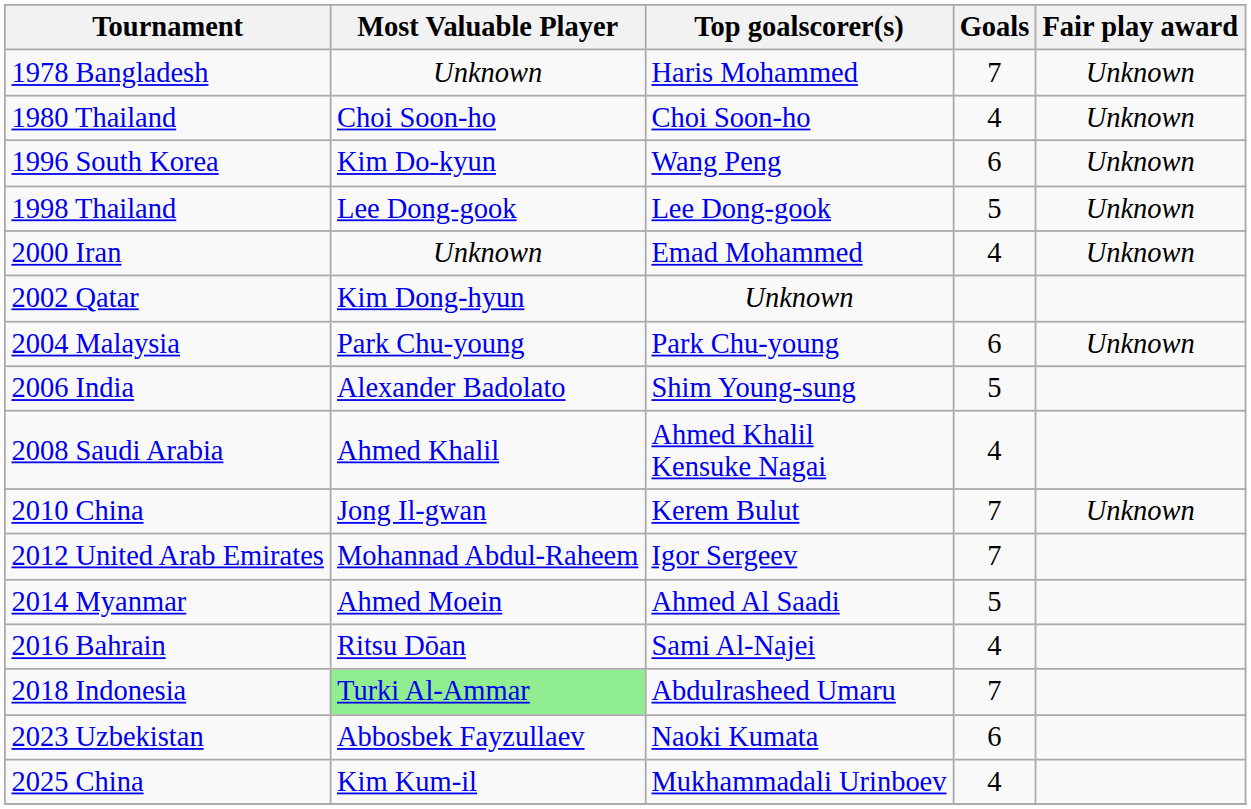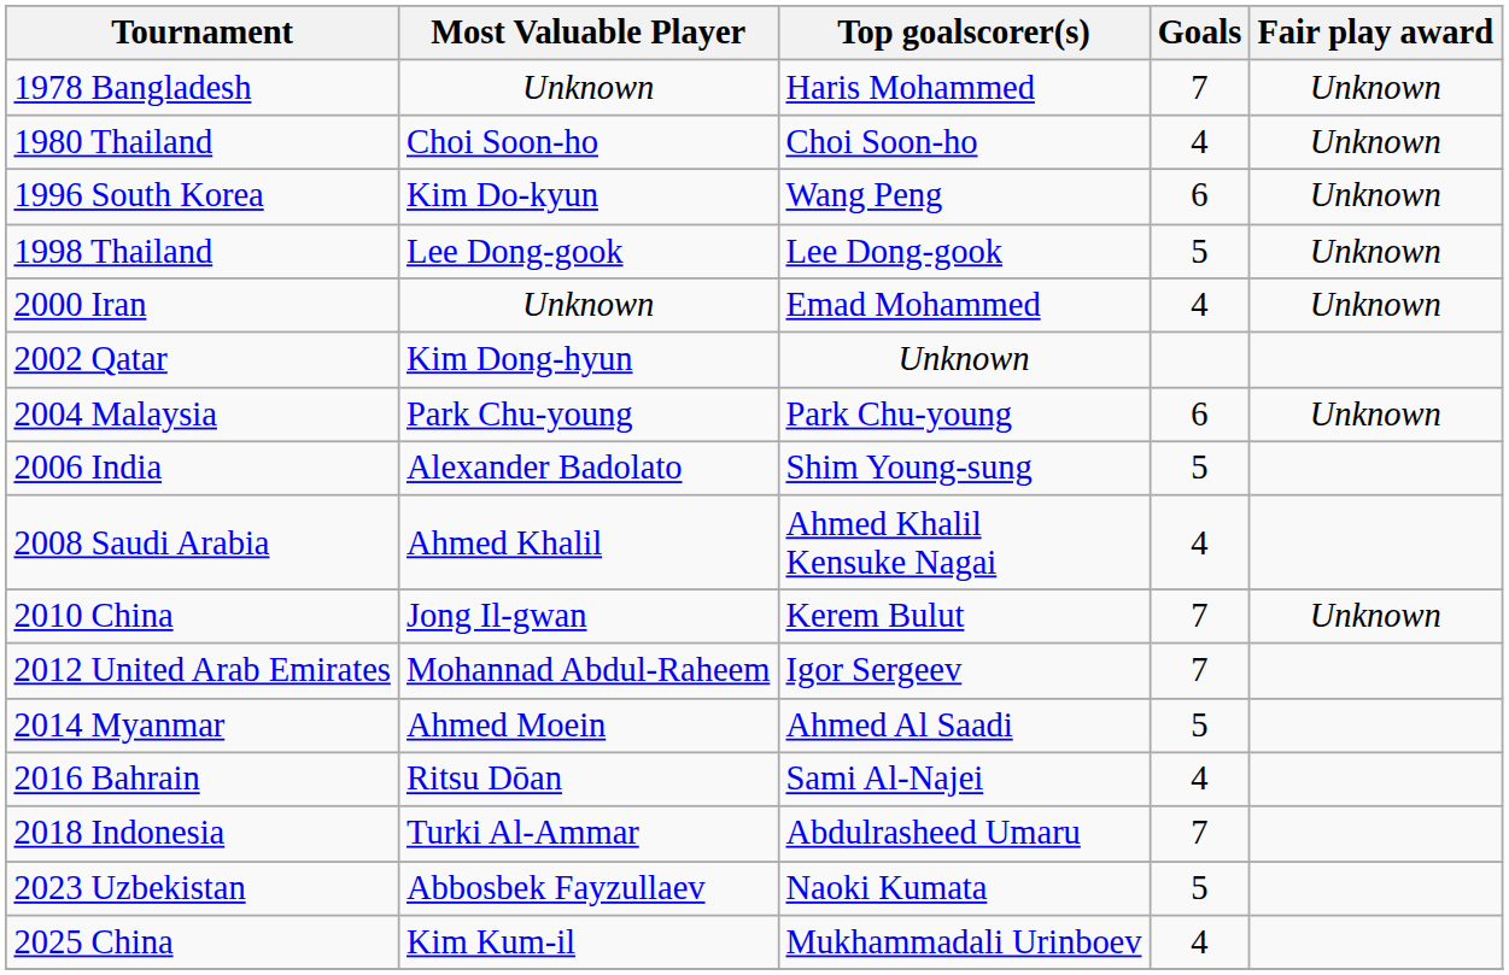 <table class="wikitable">
 <tr>
 <th>Tournament</th>
 <th>Most Valuable Player</th>
 <th>Top goalscorer(s)</th>
 <th>Goals</th>
 <th>Fair play award</th>
 </tr>
 <tr>
 <td><a href='#'>1978 Bangladesh</a></td>
 <td style="text-align:center;"><em>Unknown</em></td>
 <td> <a href='#'>Haris Mohammed</a></td>
 <td align=center>7</td>
 <td style="text-align:center;"><em>Unknown</em></td>
 </tr>
 <tr>
 <td><a href='#'>1980 Thailand</a></td>
 <td> <a href='#'>Choi Soon-ho</a></td>
 <td> <a href='#'>Choi Soon-ho</a></td>
 <td align=center>4</td>
 <td style="text-align:center;"><em>Unknown</em></td>
 </tr>
 <tr>
 <td><a href='#'>1996 South Korea</a></td>
 <td> <a href='#'>Kim Do-kyun</a></td>
 <td> <a href='#'>Wang Peng</a></td>
 <td align=center>6</td>
 <td style="text-align:center;"><em>Unknown</em></td>
 </tr>
 <tr>
 <td><a href='#'>1998 Thailand</a></td>
 <td> <a href='#'>Lee Dong-gook</a></td>
 <td> <a href='#'>Lee Dong-gook</a></td>
 <td align=center>5</td>
 <td style="text-align:center;"><em>Unknown</em></td>
 </tr>
 <tr>
 <td><a href='#'>2000 Iran</a></td>
 <td style="text-align:center;"><em>Unknown</em></td>
 <td> <a href='#'>Emad Mohammed</a></td>
 <td align=center>4</td>
 <td style="text-align:center;"><em>Unknown</em></td>
 </tr>
 <tr>
 <td><a href='#'>2002 Qatar</a></td>
 <td> <a href='#'>Kim Dong-hyun</a></td>
 <td style="text-align:center;"><em>Unknown</em></td>
 <td></td>
 <td></td>
 </tr>
 <tr>
 <td><a href='#'>2004 Malaysia</a></td>
 <td> <a href='#'>Park Chu-young</a></td>
 <td> <a href='#'>Park Chu-young</a></td>
 <td align=center>6</td>
 <td style="text-align:center;"><em>Unknown</em></td>
 </tr>
 <tr>
 <td><a href='#'>2006 India</a></td>
 <td> <a href='#'>Alexander Badolato</a></td>
 <td> <a href='#'>Shim Young-sung</a></td>
 <td align=center>5</td>
 <td></td>
 </tr>
 <tr>
 <td><a href='#'>2008 Saudi Arabia</a></td>
 <td> <a href='#'>Ahmed Khalil</a></td>
 <td> <a href='#'>Ahmed Khalil</a> <br>  <a href='#'>Kensuke Nagai</a></td>
 <td align=center>4</td>
 <td></td>
 </tr>
 <tr>
 <td><a href='#'>2010 China</a></td>
 <td> <a href='#'>Jong Il-gwan</a></td>
 <td> <a href='#'>Kerem Bulut</a></td>
 <td align=center>7</td>
 <td style="text-align:center;"><em>Unknown</em></td>
 </tr>
 <tr>
 <td><a href='#'>2012 United Arab Emirates</a></td>
 <td> <a href='#'>Mohannad Abdul-Raheem</a></td>
 <td> <a href='#'>Igor Sergeev</a></td>
 <td align=center>7</td>
 <td></td>
 </tr>
 <tr>
 <td><a href='#'>2014 Myanmar</a></td>
 <td> <a href='#'>Ahmed Moein</a></td>
 <td> <a href='#'>Ahmed Al Saadi</a></td>
 <td align=center>5</td>
 <td></td>
 </tr>
 <tr>
 <td><a href='#'>2016 Bahrain</a></td>
 <td> <a href='#'>Ritsu Dōan</a></td>
 <td> <a href='#'>Sami Al-Najei</a></td>
 <td align=center>4</td>
 <td></td>
 </tr>
 <tr>
 <td><a href='#'>2018 Indonesia</a></td>
-<td style="background: lightgreen;"> <a href='#'>Turki Al-Ammar</a></td>
+<td> <a href='#'>Turki Al-Ammar</a></td>
 <td> <a href='#'>Abdulrasheed Umaru</a></td>
 <td align=center>7</td>
 <td></td>
 </tr>
 <tr>
 <td><a href='#'>2023 Uzbekistan</a></td>
 <td> <a href='#'>Abbosbek Fayzullaev</a></td>
 <td> <a href='#'>Naoki Kumata</a></td>
-<td align=center>6</td>
+<td align=center>5</td>
 <td></td>
 </tr>
 <tr>
 <td><a href='#'>2025 China</a></td>
 <td> <a href='#'>Kim Kum-il</a></td>
 <td> <a href='#'>Mukhammadali Urinboev</a></td>
 <td align=center>4</td>
 <td></td>
 </tr>
 <tr>
 </tr>
 </table>
